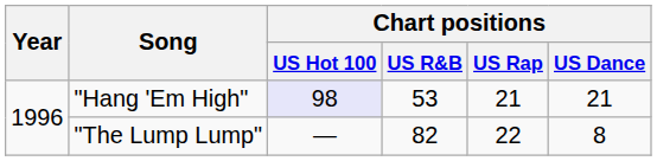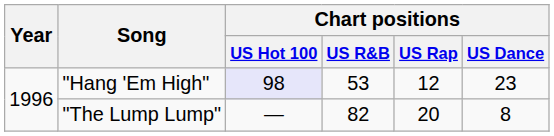 <table class="wikitable">
 <tr>
 <th rowspan="2">Year</th>
 <th rowspan="2">Song</th>
 <th colspan="4">Chart positions</th>
 </tr>
 <tr>
 <th><small> <a href='#'>US Hot 100</a></small></th>
 <th><small> <a href='#'>US R&B</a></small></th>
 <th><small> <a href='#'>US Rap</a></small></th>
 <th><small> <a href='#'>US Dance</a></small></th>
 </tr>
 <tr>
 <td rowspan="2">1996</td>
 <td>"Hang 'Em High"</td>
 <td align=center style="background: lavender;">98</td>
 <td align=center>53</td>
-<td align=center>21</td>
-<td align=center>21</td>
+<td align=center>12</td>
+<td align=center>23</td>
 </tr>
 <tr>
 <td>"The Lump Lump"</td>
 <td align=center>—</td>
 <td align=center>82</td>
-<td align=center>22</td>
+<td align=center>20</td>
 <td align=center>8</td>
 </tr>
 </table>
